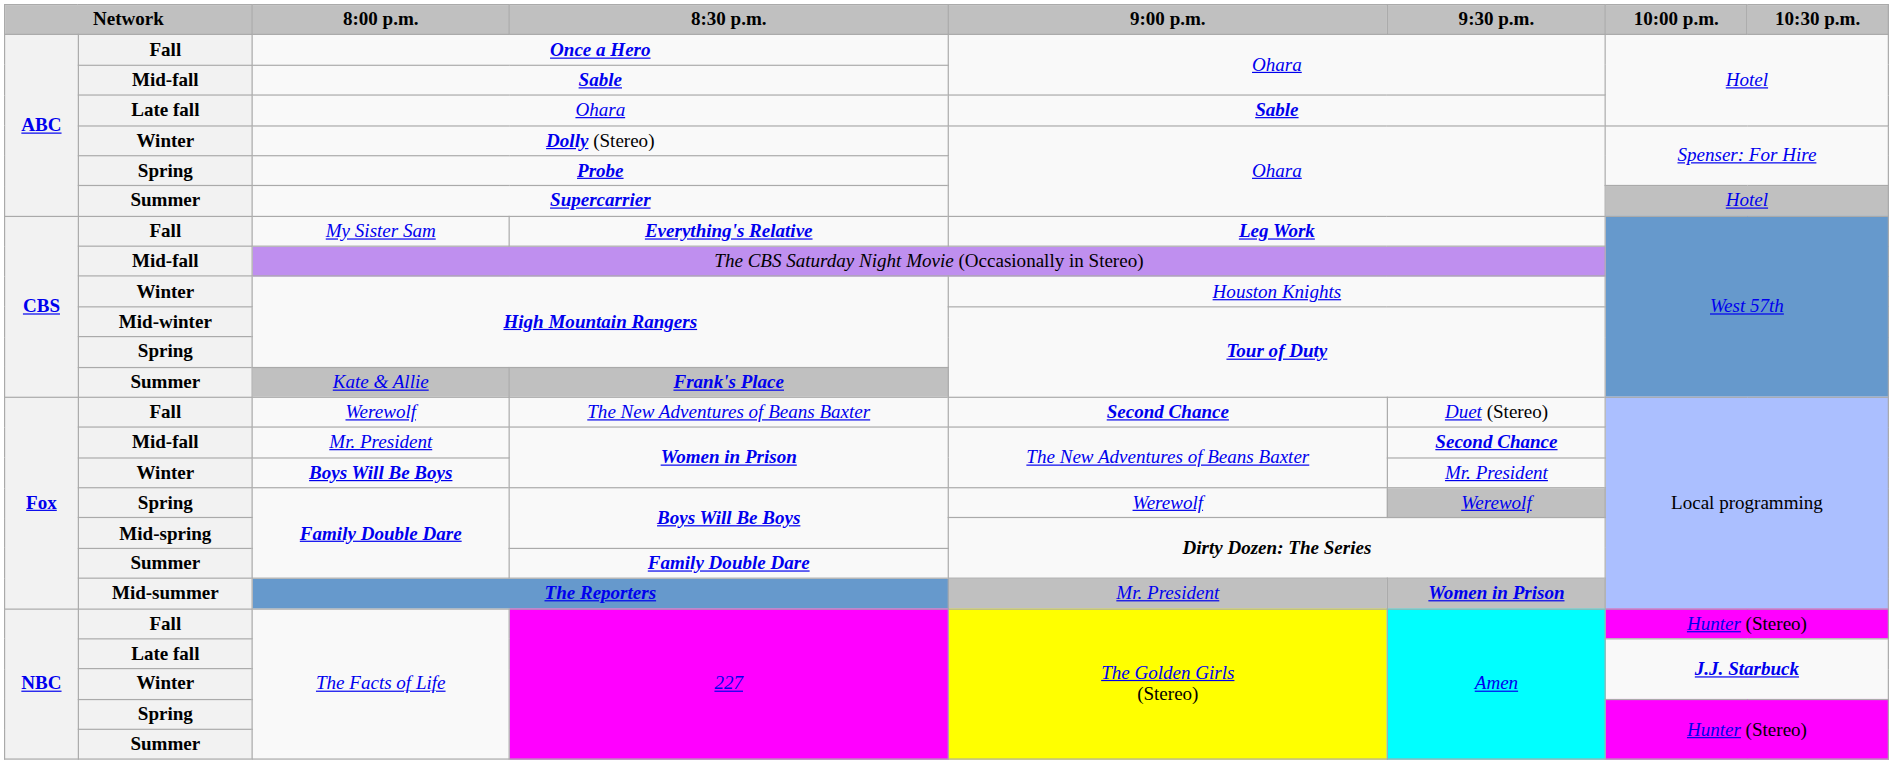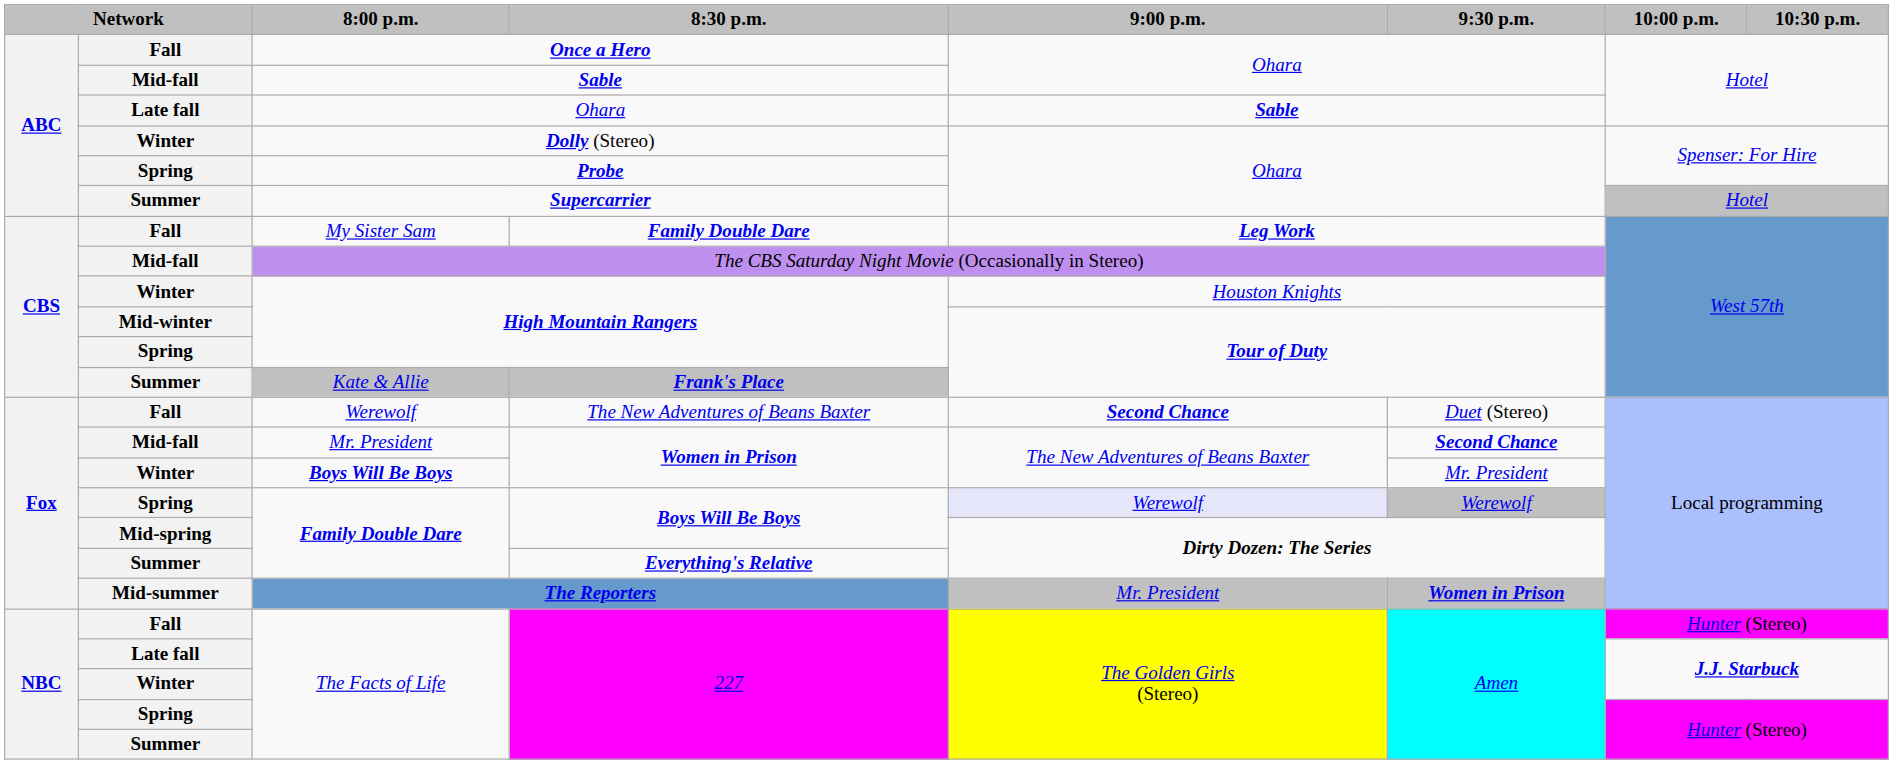 <table class="wikitable" style="width:100%;margin-right:0;text-align:center">
 <tr>
 <th colspan="2" style="background-color:#C0C0C0;text-align:center">Network</th>
 <th style="background-color:#C0C0C0;text-align:center">8:00 p.m.</th>
 <th style="background-color:#C0C0C0;text-align:center">8:30 p.m.</th>
 <th style="background-color:#C0C0C0;text-align:center">9:00 p.m.</th>
 <th style="background-color:#C0C0C0;text-align:center">9:30 p.m.</th>
 <th style="background-color:#C0C0C0;text-align:center">10:00 p.m.</th>
 <th style="background-color:#C0C0C0;text-align:center">10:30 p.m.</th>
 </tr>
 <tr>
 <th rowspan="6"><a href='#'>ABC</a></th>
 <th>Fall</th>
 <td colspan="2"><strong><em><a href='#'>Once a Hero</a></em></strong></td>
 <td rowspan="2" colspan="2"><em><a href='#'>Ohara</a></em></td>
 <td rowspan="3" colspan="2"><em><a href='#'>Hotel</a></em></td>
 </tr>
 <tr>
 <th>Mid-fall</th>
 <td colspan="2"><strong><em><a href='#'>Sable</a></em></strong></td>
 </tr>
 <tr>
 <th>Late fall</th>
 <td colspan="2"><em><a href='#'>Ohara</a></em></td>
 <td colspan="2"><strong><em><a href='#'>Sable</a></em></strong></td>
 </tr>
 <tr>
 <th>Winter</th>
 <td colspan="2"><strong><em><a href='#'>Dolly</a></em></strong> (Stereo)</td>
 <td colspan="2" rowspan="3"><em><a href='#'>Ohara</a></em></td>
 <td colspan="2" rowspan="2"><em><a href='#'>Spenser: For Hire</a></em></td>
 </tr>
 <tr>
 <th>Spring</th>
 <td colspan="2"><strong><em><a href='#'>Probe</a></em></strong></td>
 </tr>
 <tr>
 <th>Summer</th>
 <td colspan="2"><strong><em><a href='#'>Supercarrier</a></em></strong></td>
 <td colspan="2" style="background:#C0C0C0;"><em><a href='#'>Hotel</a></em> </td>
 </tr>
 <tr>
 <th rowspan="6"><a href='#'>CBS</a></th>
 <th>Fall</th>
 <td><em><a href='#'>My Sister Sam</a></em></td>
-<td><strong><em><a href='#'>Everything's Relative</a></em></strong></td>
+<td><strong><em><a href='#'>Family Double Dare</a></em></strong></td>
 <td colspan="2"><strong><em><a href='#'>Leg Work</a></em></strong></td>
 <td rowspan="6" colspan="2" style="background:#6699CC;"><em><a href='#'>West 57th</a></em></td>
 </tr>
 <tr>
 <th>Mid-fall</th>
 <td colspan="4" style="background:#bf8fef;"><em>The CBS Saturday Night Movie</em> (Occasionally in Stereo)</td>
 </tr>
 <tr>
 <th>Winter</th>
 <td rowspan="3" colspan="2"><strong><em><a href='#'>High Mountain Rangers</a></em></strong></td>
 <td colspan="2"><em><a href='#'>Houston Knights</a></em></td>
 </tr>
 <tr>
 <th>Mid-winter</th>
 <td colspan="2" rowspan="3"><strong><em><a href='#'>Tour of Duty</a></em></strong></td>
 </tr>
 <tr>
 <th>Spring</th>
 </tr>
 <tr>
 <th>Summer</th>
 <td style="background:#C0C0C0;"><em><a href='#'>Kate & Allie</a></em> </td>
 <td style="background:#C0C0C0;"><strong><em><a href='#'>Frank's Place</a></em></strong> </td>
 </tr>
 <tr>
 <th rowspan="7"><a href='#'>Fox</a></th>
 <th>Fall</th>
 <td><em><a href='#'>Werewolf</a></em></td>
 <td><em><a href='#'>The New Adventures of Beans Baxter</a></em></td>
 <td><strong><em><a href='#'>Second Chance</a></em></strong></td>
 <td><em><a href='#'>Duet</a></em> (Stereo)</td>
 <td style="background:#abbfff;" rowspan="7" colspan="2">Local programming</td>
 </tr>
 <tr>
 <th>Mid-fall</th>
 <td><em><a href='#'>Mr. President</a></em></td>
 <td rowspan="2"><strong><em><a href='#'>Women in Prison</a></em></strong></td>
 <td rowspan="2"><em><a href='#'>The New Adventures of Beans Baxter</a></em></td>
 <td><strong><em><a href='#'>Second Chance</a></em></strong></td>
 </tr>
 <tr>
 <th>Winter</th>
 <td><strong><em><a href='#'>Boys Will Be Boys</a></em></strong></td>
 <td><em><a href='#'>Mr. President</a></em></td>
 </tr>
 <tr>
 <th>Spring</th>
 <td rowspan="3"><strong><em><a href='#'>Family Double Dare</a></em></strong></td>
 <td rowspan="2"><strong><em><a href='#'>Boys Will Be Boys</a></em></strong></td>
-<td><em><a href='#'>Werewolf</a></em></td>
+<td style="background: lavender;"><em><a href='#'>Werewolf</a></em></td>
 <td style="background:#C0C0C0;"><em><a href='#'>Werewolf</a></em> </td>
 </tr>
 <tr>
 <th>Mid-spring</th>
 <td colspan="2" rowspan="2"><strong><em>Dirty Dozen: The Series</em></strong></td>
 </tr>
 <tr>
 <th>Summer</th>
-<td><strong><em><a href='#'>Family Double Dare</a></em></strong></td>
+<td><strong><em><a href='#'>Everything's Relative</a></em></strong></td>
 </tr>
 <tr>
 <th>Mid-summer</th>
 <td colspan="2" style="background:#6699CC;"><strong><em><a href='#'>The Reporters</a></em></strong></td>
 <td style="background:#C0C0C0;"><em><a href='#'>Mr. President</a></em> </td>
 <td style="background:#C0C0C0;"><strong><em><a href='#'>Women in Prison</a></em></strong> </td>
 </tr>
 <tr>
 <th rowspan="5"><a href='#'>NBC</a></th>
 <th>Fall</th>
 <td rowspan="5"><em><a href='#'>The Facts of Life</a></em></td>
 <td rowspan="5" style="background:#FF00FF;"><em><a href='#'>227</a></em> </td>
 <td style="background:#FFFF00;" rowspan="5"><em><a href='#'>The Golden Girls</a></em><br>(Stereo) </td>
 <td style="background:#00FFFF;" rowspan="5"><em><a href='#'>Amen</a></em> </td>
 <td style="background:#FF00FF;" colspan="2"><em><a href='#'>Hunter</a></em> (Stereo) </td>
 </tr>
 <tr>
 <th>Late fall</th>
 <td colspan="2" rowspan="2"><strong><em><a href='#'>J.J. Starbuck</a></em></strong></td>
 </tr>
 <tr>
 <th>Winter</th>
 </tr>
 <tr>
 <th>Spring</th>
 <td style="background:#FF00FF;" colspan="2" rowspan="2"><em><a href='#'>Hunter</a></em> (Stereo) </td>
 </tr>
 <tr>
 <th>Summer</th>
 </tr>
 </table>
